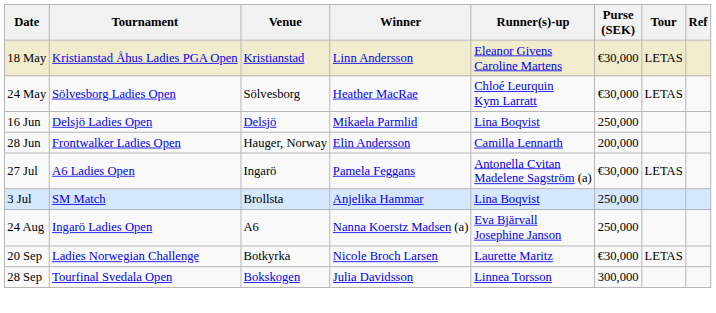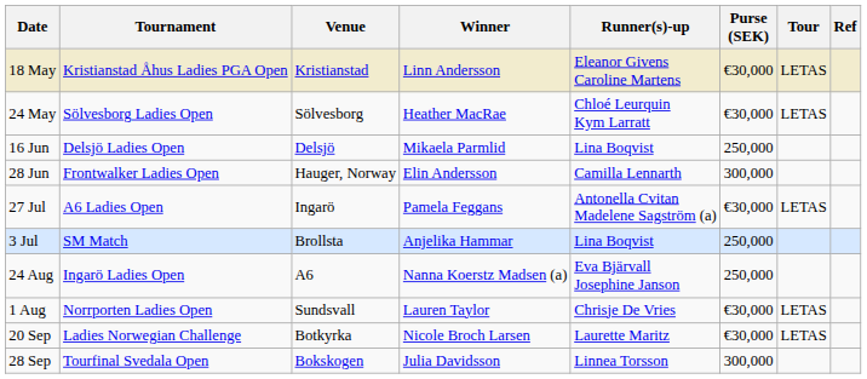 <table class="wikitable sortable" style="font-size:95%;">
 <tr>
 <th>Date</th>
 <th>Tournament</th>
 <th>Venue</th>
 <th>Winner</th>
 <th>Runner(s)-up</th>
 <th>Purse<br>(SEK)</th>
 <th>Tour</th>
 <th>Ref</th>
 </tr>
 <tr style="background:#f2ecce;">
 <td>18 May</td>
 <td><a href='#'>Kristianstad Åhus Ladies PGA Open</a></td>
 <td><a href='#'>Kristianstad</a></td>
 <td> <a href='#'>Linn Andersson</a></td>
 <td> <a href='#'>Eleanor Givens</a><br> <a href='#'>Caroline Martens</a></td>
 <td>€30,000</td>
 <td>LETAS</td>
 <td></td>
 </tr>
 <tr>
 <td>24 May</td>
 <td><a href='#'>Sölvesborg Ladies Open</a></td>
 <td>Sölvesborg</td>
 <td> <a href='#'>Heather MacRae</a></td>
 <td> <a href='#'>Chloé Leurquin</a><br> <a href='#'>Kym Larratt</a></td>
 <td>€30,000</td>
 <td>LETAS</td>
 <td></td>
 </tr>
 <tr>
 <td>16 Jun</td>
 <td><a href='#'>Delsjö Ladies Open</a></td>
 <td><a href='#'>Delsjö</a></td>
 <td> <a href='#'>Mikaela Parmlid</a></td>
 <td> <a href='#'>Lina Boqvist</a></td>
 <td>250,000</td>
 <td></td>
 <td></td>
 </tr>
 <tr>
 <td>28 Jun</td>
 <td><a href='#'>Frontwalker Ladies Open</a></td>
 <td>Hauger, Norway</td>
 <td> <a href='#'>Elin Andersson</a></td>
 <td> <a href='#'>Camilla Lennarth</a></td>
-<td>200,000</td>
+<td>300,000</td>
 <td></td>
 <td></td>
 </tr>
 <tr>
 <td>27 Jul</td>
 <td><a href='#'>A6 Ladies Open</a></td>
 <td>Ingarö</td>
 <td> <a href='#'>Pamela Feggans</a></td>
 <td> <a href='#'>Antonella Cvitan</a><br> <a href='#'>Madelene Sagström</a> (a)</td>
 <td>€30,000</td>
 <td>LETAS</td>
 <td></td>
 </tr>
 <tr style="background:#D6E8FF;">
 <td>3 Jul</td>
 <td><a href='#'>SM Match</a></td>
 <td>Brollsta</td>
 <td> <a href='#'>Anjelika Hammar</a></td>
 <td> <a href='#'>Lina Boqvist</a></td>
 <td>250,000</td>
 <td></td>
 <td></td>
 </tr>
 <tr>
 <td>24 Aug</td>
 <td><a href='#'>Ingarö Ladies Open</a></td>
 <td>A6</td>
 <td> <a href='#'>Nanna Koerstz Madsen</a> (a)</td>
 <td> <a href='#'>Eva Bjärvall</a><br> <a href='#'>Josephine Janson</a></td>
 <td>250,000</td>
 <td></td>
 <td></td>
 </tr>
 <tr>
+<td>1 Aug</td>
+<td><a href='#'>Norrporten Ladies Open</a></td>
+<td>Sundsvall</td>
+<td> <a href='#'>Lauren Taylor</a></td>
+<td> <a href='#'>Chrisje De Vries</a></td>
+<td>€30,000</td>
+<td>LETAS</td>
+<td></td>
+</tr>
+<tr>
 <td>20 Sep</td>
 <td><a href='#'>Ladies Norwegian Challenge</a></td>
 <td>Botkyrka</td>
 <td> <a href='#'>Nicole Broch Larsen</a></td>
 <td> <a href='#'>Laurette Maritz</a></td>
 <td>€30,000</td>
 <td>LETAS</td>
 <td></td>
 </tr>
 <tr>
 <td>28 Sep</td>
 <td><a href='#'>Tourfinal Svedala Open</a></td>
 <td><a href='#'>Bokskogen</a></td>
 <td> <a href='#'>Julia Davidsson</a></td>
 <td> <a href='#'>Linnea Torsson</a></td>
 <td>300,000</td>
 <td></td>
 <td></td>
 </tr>
 </table>
